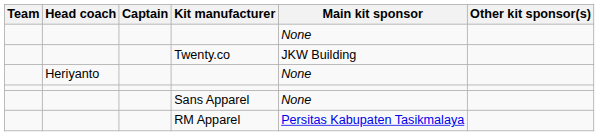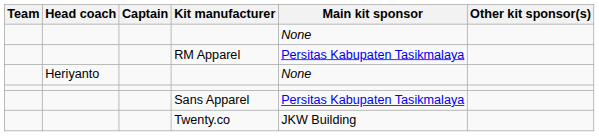 <table class="wikitable">
 <tr>
 <th>Team</th>
 <th>Head coach</th>
 <th>Captain</th>
 <th class="nowrap">Kit manufacturer</th>
 <th>Main kit sponsor</th>
 <th>Other kit sponsor(s)</th>
 </tr>
 <tr>
 <td></td>
 <td></td>
 <td></td>
 <td></td>
 <td><em>None</em></td>
 <td></td>
 </tr>
 <tr>
 <td></td>
 <td></td>
 <td></td>
-<td> Twenty.co</td>
-<td>JKW Building</td>
+<td> RM Apparel</td>
+<td><a href='#'>Persitas Kabupaten Tasikmalaya</a></td>
 <td></td>
 </tr>
 <tr>
 <td></td>
 <td> Heriyanto</td>
 <td></td>
 <td></td>
 <td><em>None</em></td>
 <td></td>
 </tr>
 <tr>
 <td></td>
 <td></td>
 <td></td>
 <td></td>
 <td></td>
 <td></td>
 </tr>
 <tr>
 <td></td>
 <td></td>
 <td></td>
 <td> Sans Apparel</td>
-<td><em>None</em></td>
+<td><a href='#'>Persitas Kabupaten Tasikmalaya</a></td>
 <td></td>
 </tr>
 <tr>
 <td></td>
 <td></td>
 <td></td>
-<td> RM Apparel</td>
-<td><a href='#'>Persitas Kabupaten Tasikmalaya</a></td>
+<td> Twenty.co</td>
+<td>JKW Building</td>
 <td></td>
 </tr>
 </table>
